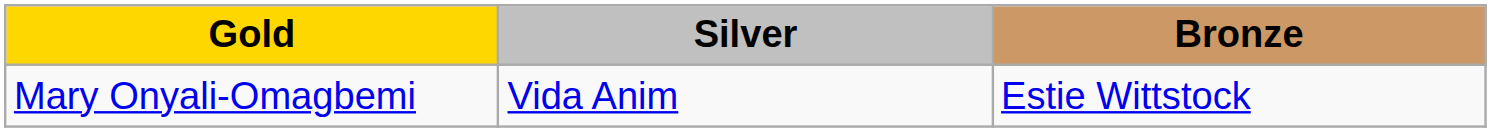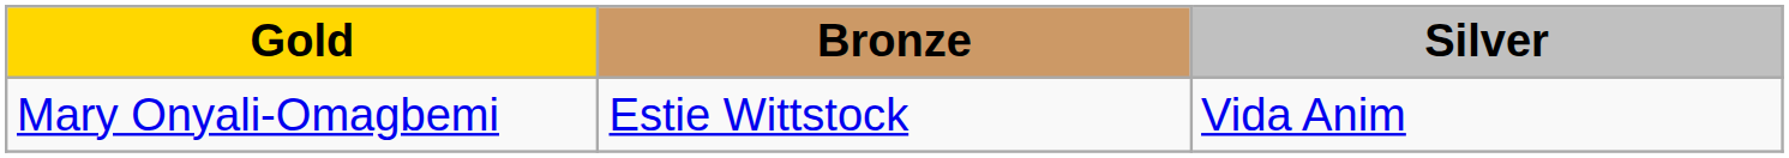 <table class="wikitable" style="text-align:left">
 <tr align="center">
 <td width=200 bgcolor=gold><strong>Gold</strong></td>
+<td width=200 bgcolor=CC9966><strong>Bronze</strong></td>
 <td width=200 bgcolor=silver><strong>Silver</strong></td>
-<td width=200 bgcolor=CC9966><strong>Bronze</strong></td>
 </tr>
 <tr>
 <td><a href='#'>Mary Onyali-Omagbemi</a><br><em></em></td>
+<td><a href='#'>Estie Wittstock</a><br><em></em></td>
 <td><a href='#'>Vida Anim</a><br><em></em></td>
-<td><a href='#'>Estie Wittstock</a><br><em></em></td>
 </tr>
 </table>
